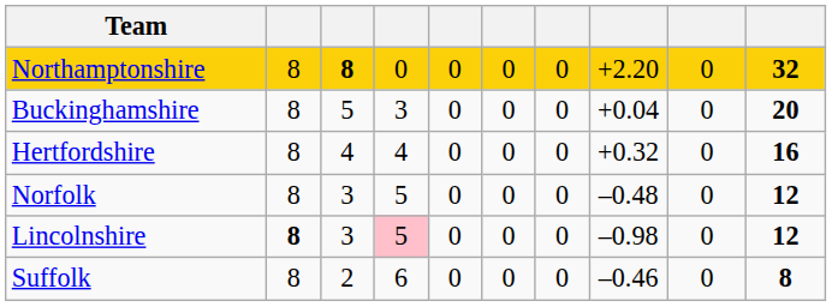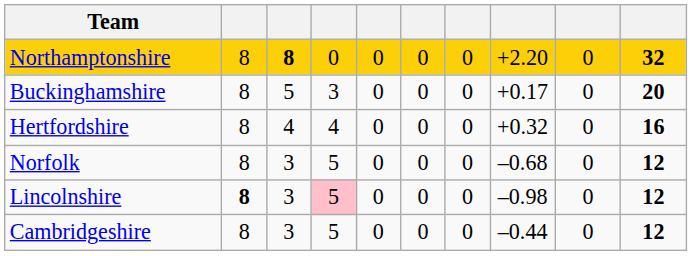 <table class="wikitable" style="text-align:center">
 <tr>
 <th width="150">Team</th>
 <th width="25"></th>
 <th width="25"></th>
 <th width="25"></th>
 <th width="25"></th>
 <th width="25"></th>
 <th width="25"></th>
 <th width="40"></th>
 <th width="40"></th>
 <th width="40"></th>
 </tr>
 <tr style="background:#fbd009">
 <td style="text-align:left"><a href='#'>Northamptonshire</a></td>
 <td>8</td>
 <td><strong>8</strong></td>
 <td>0</td>
 <td>0</td>
 <td>0</td>
 <td>0</td>
 <td>+2.20</td>
 <td>0</td>
 <td><strong>32</strong></td>
 </tr>
 <tr>
 <td style="text-align:left"><a href='#'>Buckinghamshire</a></td>
 <td>8</td>
 <td>5</td>
 <td>3</td>
 <td>0</td>
 <td>0</td>
 <td>0</td>
-<td>+0.04</td>
+<td>+0.17</td>
 <td>0</td>
 <td><strong>20</strong></td>
 </tr>
 <tr>
 <td style="text-align:left"><a href='#'>Hertfordshire</a></td>
 <td>8</td>
 <td>4</td>
 <td>4</td>
 <td>0</td>
 <td>0</td>
 <td>0</td>
 <td>+0.32</td>
 <td>0</td>
 <td><strong>16</strong></td>
 </tr>
 <tr>
 <td style="text-align:left"><a href='#'>Norfolk</a></td>
 <td>8</td>
 <td>3</td>
 <td>5</td>
 <td>0</td>
 <td>0</td>
 <td>0</td>
-<td>–0.48</td>
+<td>–0.68</td>
 <td>0</td>
 <td><strong>12</strong></td>
 </tr>
 <tr>
 <td style="text-align:left"><a href='#'>Lincolnshire</a></td>
 <td><strong>8</strong></td>
 <td>3</td>
 <td style="background: pink;">5</td>
 <td>0</td>
 <td>0</td>
 <td>0</td>
 <td>–0.98</td>
 <td>0</td>
 <td><strong>12</strong></td>
 </tr>
 <tr>
-<td style="text-align:left"><a href='#'>Suffolk</a></td>
+<td style="text-align:left"><a href='#'>Cambridgeshire</a></td>
 <td>8</td>
-<td>2</td>
-<td>6</td>
+<td>3</td>
+<td>5</td>
 <td>0</td>
 <td>0</td>
 <td>0</td>
-<td>–0.46</td>
+<td>–0.44</td>
 <td>0</td>
-<td><strong>8</strong></td>
+<td><strong>12</strong></td>
 </tr>
 </table>
